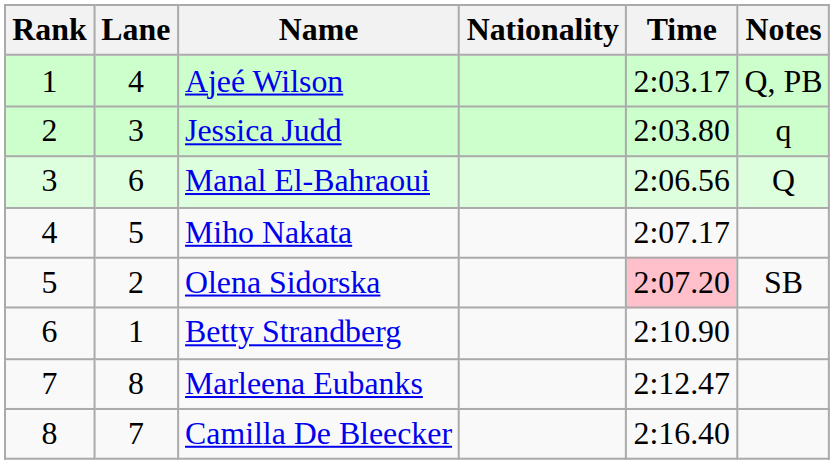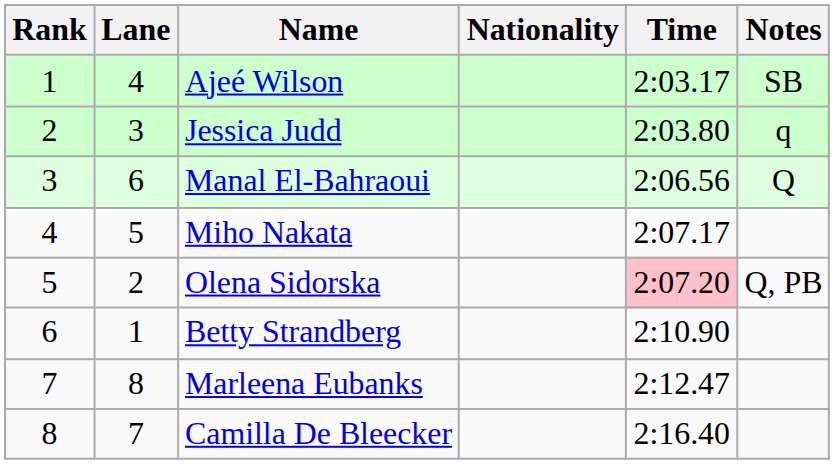 <table class="wikitable sortable" style="text-align:center">
 <tr>
 <th>Rank</th>
 <th>Lane</th>
 <th>Name</th>
 <th>Nationality</th>
 <th>Time</th>
 <th>Notes</th>
 </tr>
 <tr bgcolor=ccffcc>
 <td>1</td>
 <td>4</td>
 <td align=left><a href='#'>Ajeé Wilson</a></td>
 <td align=left></td>
 <td>2:03.17</td>
-<td>Q, PB</td>
+<td>SB</td>
 </tr>
 <tr bgcolor=ccffcc>
 <td>2</td>
 <td>3</td>
 <td align=left><a href='#'>Jessica Judd</a></td>
 <td align=left></td>
 <td>2:03.80</td>
 <td>q</td>
 </tr>
 <tr bgcolor=ddffdd>
 <td>3</td>
 <td>6</td>
 <td align=left><a href='#'>Manal El-Bahraoui</a></td>
 <td align=left></td>
 <td>2:06.56</td>
 <td>Q</td>
 </tr>
 <tr>
 <td>4</td>
 <td>5</td>
 <td align=left><a href='#'>Miho Nakata</a></td>
 <td align=left></td>
 <td>2:07.17</td>
 <td></td>
 </tr>
 <tr>
 <td>5</td>
 <td>2</td>
 <td align=left><a href='#'>Olena Sidorska</a></td>
 <td align=left></td>
 <td style="background: pink;">2:07.20</td>
-<td>SB</td>
+<td>Q, PB</td>
 </tr>
 <tr>
 <td>6</td>
 <td>1</td>
 <td align=left><a href='#'>Betty Strandberg</a></td>
 <td align=left></td>
 <td>2:10.90</td>
 <td></td>
 </tr>
 <tr>
 <td>7</td>
 <td>8</td>
 <td align=left><a href='#'>Marleena Eubanks</a></td>
 <td align=left></td>
 <td>2:12.47</td>
 <td></td>
 </tr>
 <tr>
 <td>8</td>
 <td>7</td>
 <td align=left><a href='#'>Camilla De Bleecker</a></td>
 <td align=left></td>
 <td>2:16.40</td>
 <td></td>
 </tr>
 </table>
